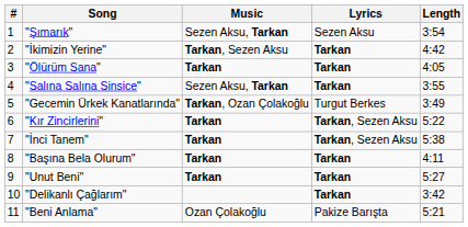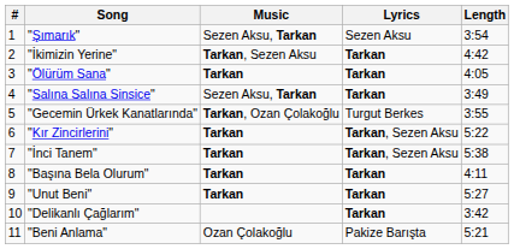 <table class="wikitable">
 <tr>
 <th align="center">#</th>
 <th align="center">Song</th>
 <th align="center">Music</th>
 <th align="center">Lyrics</th>
 <th align="center">Length</th>
 </tr>
 <tr>
 <td>1</td>
 <td>"<a href='#'>Şımarık</a>"</td>
 <td>Sezen Aksu, <strong>Tarkan</strong></td>
 <td>Sezen Aksu</td>
 <td>3:54</td>
 </tr>
 <tr>
 <td>2</td>
 <td>"İkimizin Yerine"</td>
 <td><strong>Tarkan</strong>, Sezen Aksu</td>
 <td><strong>Tarkan</strong></td>
 <td>4:42</td>
 </tr>
 <tr>
 <td>3</td>
 <td>"<a href='#'>Ölürüm Sana</a>"</td>
 <td><strong>Tarkan</strong></td>
 <td><strong>Tarkan</strong></td>
 <td>4:05</td>
 </tr>
 <tr>
 <td>4</td>
 <td>"<a href='#'>Salına Salına Sinsice</a>"</td>
 <td>Sezen Aksu, <strong>Tarkan</strong></td>
 <td><strong>Tarkan</strong></td>
-<td>3:55</td>
+<td>3:49</td>
 </tr>
 <tr>
 <td>5</td>
 <td>"Gecemin Ürkek Kanatlarında"</td>
 <td><strong>Tarkan</strong>, Ozan Çolakoğlu</td>
 <td>Turgut Berkes</td>
-<td>3:49</td>
+<td>3:55</td>
 </tr>
 <tr>
 <td>6</td>
 <td>"<a href='#'>Kır Zincirlerini</a>"</td>
 <td><strong>Tarkan</strong></td>
 <td><strong>Tarkan</strong>, Sezen Aksu</td>
 <td>5:22</td>
 </tr>
 <tr>
 <td>7</td>
 <td>"İnci Tanem"</td>
 <td><strong>Tarkan</strong></td>
 <td><strong>Tarkan</strong>, Sezen Aksu</td>
 <td>5:38</td>
 </tr>
 <tr>
 <td>8</td>
 <td>"Başına Bela Olurum"</td>
 <td><strong>Tarkan</strong></td>
 <td><strong>Tarkan</strong></td>
 <td>4:11</td>
 </tr>
 <tr>
 <td>9</td>
 <td>"Unut Beni"</td>
 <td><strong>Tarkan</strong></td>
 <td><strong>Tarkan</strong></td>
 <td>5:27</td>
 </tr>
 <tr>
 <td>10</td>
 <td>"Delikanlı Çağlarım"</td>
 <td></td>
 <td><strong>Tarkan</strong></td>
 <td>3:42</td>
 </tr>
 <tr>
 <td>11</td>
 <td>"Beni Anlama"</td>
 <td>Ozan Çolakoğlu</td>
 <td>Pakize Barışta</td>
 <td>5:21</td>
 </tr>
 </table>
